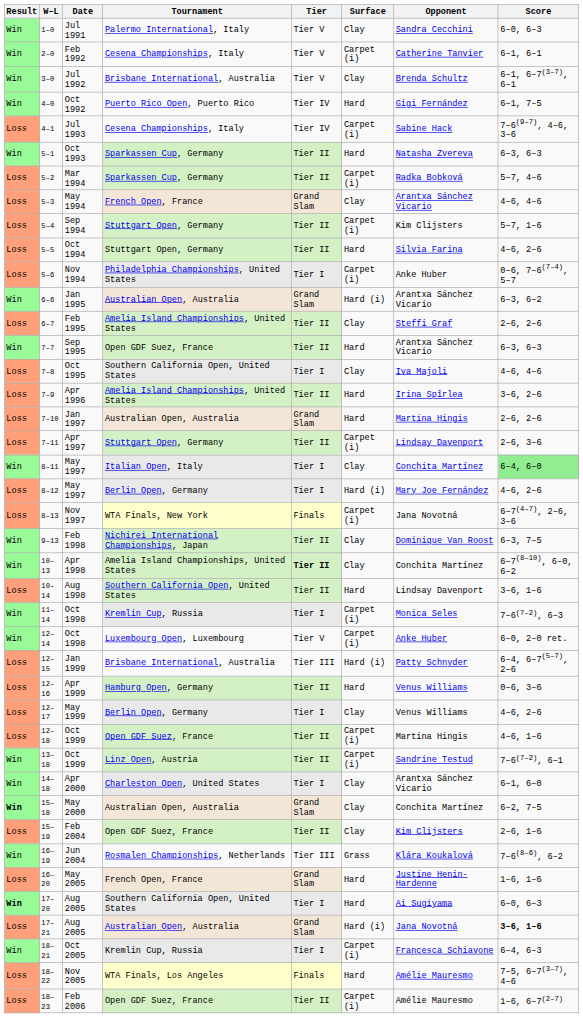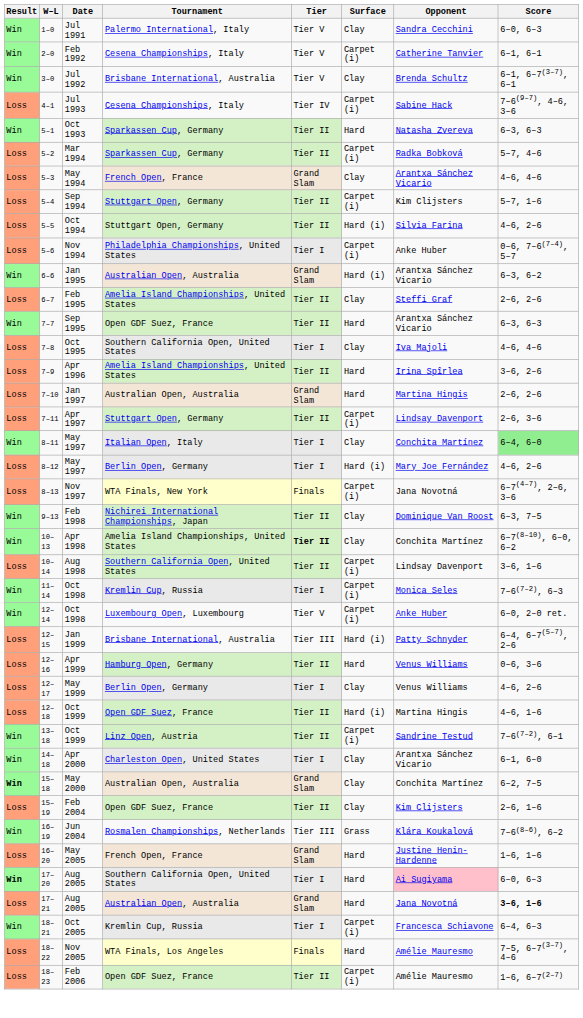 <table class="sortable wikitable">
 <tr>
 <th>Result</th>
 <th class=unsortable>W–L</th>
 <th>Date</th>
 <th>Tournament</th>
 <th>Tier</th>
 <th>Surface</th>
 <th>Opponent</th>
 <th class=unsortable>Score</th>
 </tr>
 <tr>
 <td style="background:#98fb98;">Win</td>
 <td><small>1–0</small></td>
 <td>Jul 1991</td>
 <td><a href='#'>Palermo International</a>, Italy</td>
 <td>Tier V</td>
 <td>Clay</td>
 <td> <a href='#'>Sandra Cecchini</a></td>
 <td>6–0, 6–3</td>
 </tr>
 <tr>
 <td style="background:#98fb98;">Win</td>
 <td><small>2–0</small></td>
 <td>Feb 1992</td>
 <td><a href='#'>Cesena Championships</a>, Italy</td>
 <td>Tier V</td>
 <td>Carpet (i)</td>
 <td> <a href='#'>Catherine Tanvier</a></td>
 <td>6–1, 6–1</td>
 </tr>
 <tr>
 <td style="background:#98fb98;">Win</td>
 <td><small>3–0</small></td>
 <td>Jul 1992</td>
 <td><a href='#'>Brisbane International</a>, Australia</td>
 <td>Tier V</td>
 <td>Clay</td>
 <td> <a href='#'>Brenda Schultz</a></td>
 <td>6–1, 6–7<sup>(3–7)</sup>, 6–1</td>
-</tr>
-<tr>
-<td style="background:#98fb98;">Win</td>
-<td><small>4–0</small></td>
-<td>Oct 1992</td>
-<td><a href='#'>Puerto Rico Open</a>, Puerto Rico</td>
-<td>Tier IV</td>
-<td>Hard</td>
-<td> <a href='#'>Gigi Fernández</a></td>
-<td>6–1, 7–5</td>
 </tr>
 <tr>
 <td style="background:#ffa07a;">Loss</td>
 <td><small>4–1</small></td>
 <td>Jul 1993</td>
 <td><a href='#'>Cesena Championships</a>, Italy</td>
 <td>Tier IV</td>
 <td>Carpet (i)</td>
 <td> <a href='#'>Sabine Hack</a></td>
 <td>7–6<sup>(9–7)</sup>, 4–6, 3–6</td>
 </tr>
 <tr>
 <td style="background:#98fb98;">Win</td>
 <td><small>5–1</small></td>
 <td>Oct 1993</td>
 <td style=background:#d4f1c5><a href='#'>Sparkassen Cup</a>, Germany</td>
 <td style=background:#d4f1c5>Tier II</td>
 <td>Hard</td>
 <td> <a href='#'>Natasha Zvereva</a></td>
 <td>6–3, 6–3</td>
 </tr>
 <tr>
 <td style="background:#ffa07a;">Loss</td>
 <td><small>5–2</small></td>
 <td>Mar 1994</td>
 <td style=background:#d4f1c5><a href='#'>Sparkassen Cup</a>, Germany</td>
 <td style=background:#d4f1c5>Tier II</td>
 <td>Carpet (i)</td>
 <td> <a href='#'>Radka Bobková</a></td>
 <td>5–7, 4–6</td>
 </tr>
 <tr>
 <td style="background:#ffa07a;">Loss</td>
 <td><small>5–3</small></td>
 <td>May 1994</td>
 <td style=background:#f3e6d7><a href='#'>French Open</a>, France</td>
 <td style=background:#f3e6d7>Grand Slam</td>
 <td>Clay</td>
 <td> <a href='#'>Arantxa Sánchez Vicario</a></td>
 <td>4–6, 4–6</td>
 </tr>
 <tr>
 <td style="background:#ffa07a;">Loss</td>
 <td><small>5–4</small></td>
 <td>Sep 1994</td>
 <td style=background:#d4f1c5><a href='#'>Stuttgart Open</a>, Germany</td>
 <td style=background:#d4f1c5>Tier II</td>
 <td>Carpet (i)</td>
 <td> Kim Clijsters</td>
 <td>5–7, 1–6</td>
 </tr>
 <tr>
 <td style="background:#ffa07a;">Loss</td>
 <td><small>5–5</small></td>
 <td>Oct 1994</td>
 <td style=background:#d4f1c5>Stuttgart Open, Germany</td>
 <td style=background:#d4f1c5>Tier II</td>
-<td>Hard</td>
+<td>Hard (i)</td>
 <td> <a href='#'>Silvia Farina</a></td>
 <td>4–6, 2–6</td>
 </tr>
 <tr>
 <td style="background:#ffa07a;">Loss</td>
 <td><small>5–6</small></td>
 <td>Nov 1994</td>
 <td style=background:#e9e9e9><a href='#'>Philadelphia Championships</a>, United States</td>
 <td style=background:#e9e9e9>Tier I</td>
 <td>Carpet (i)</td>
 <td> Anke Huber</td>
 <td>0–6, 7–6<sup>(7–4)</sup>, 5–7</td>
 </tr>
 <tr>
 <td style="background:#98fb98;">Win</td>
 <td><small>6–6</small></td>
 <td>Jan 1995</td>
 <td style=background:#f3e6d7><a href='#'>Australian Open</a>, Australia</td>
 <td style=background:#f3e6d7>Grand Slam</td>
 <td>Hard (i)</td>
 <td> Arantxa Sánchez Vicario</td>
 <td>6–3, 6–2</td>
 </tr>
 <tr>
 <td style="background:#ffa07a;">Loss</td>
 <td><small>6–7</small></td>
 <td>Feb 1995</td>
 <td style=background:#d4f1c5><a href='#'>Amelia Island Championships</a>, United States</td>
 <td style=background:#d4f1c5>Tier II</td>
 <td>Clay</td>
 <td> <a href='#'>Steffi Graf</a></td>
 <td>2–6, 2–6</td>
 </tr>
 <tr>
 <td style="background:#98fb98;">Win</td>
 <td><small>7–7</small></td>
 <td>Sep 1995</td>
 <td style=background:#d4f1c5>Open GDF Suez, France</td>
 <td style=background:#d4f1c5>Tier II</td>
 <td>Hard</td>
 <td> Arantxa Sánchez Vicario</td>
 <td>6–3, 6–3</td>
 </tr>
 <tr>
 <td style="background:#ffa07a;">Loss</td>
 <td><small>7–8</small></td>
 <td>Oct 1995</td>
 <td style=background:#e9e9e9>Southern California Open, United States</td>
 <td style=background:#e9e9e9>Tier I</td>
 <td>Clay</td>
 <td> <a href='#'>Iva Majoli</a></td>
 <td>4–6, 4–6</td>
 </tr>
 <tr>
 <td style="background:#ffa07a;">Loss</td>
 <td><small>7–9</small></td>
 <td>Apr 1996</td>
 <td style=background:#d4f1c5><a href='#'>Amelia Island Championships</a>, United States</td>
 <td style=background:#d4f1c5>Tier II</td>
 <td>Hard</td>
 <td> <a href='#'>Irina Spîrlea</a></td>
 <td>3–6, 2–6</td>
 </tr>
 <tr>
 <td style="background:#ffa07a;">Loss</td>
 <td><small>7–10</small></td>
 <td>Jan 1997</td>
 <td style=background:#f3e6d7>Australian Open, Australia</td>
 <td style=background:#f3e6d7>Grand Slam</td>
 <td>Hard</td>
 <td> <a href='#'>Martina Hingis</a></td>
 <td>2–6, 2–6</td>
 </tr>
 <tr>
 <td style="background:#ffa07a;">Loss</td>
 <td><small>7–11</small></td>
 <td>Apr 1997</td>
 <td style=background:#d4f1c5><a href='#'>Stuttgart Open</a>, Germany</td>
 <td style=background:#d4f1c5>Tier II</td>
 <td>Carpet (i)</td>
 <td> <a href='#'>Lindsay Davenport</a></td>
 <td>2–6, 3–6</td>
 </tr>
 <tr>
 <td style="background:#98fb98;">Win</td>
 <td><small>8–11</small></td>
 <td>May 1997</td>
 <td style=background:#e9e9e9><a href='#'>Italian Open</a>, Italy</td>
 <td style=background:#e9e9e9>Tier I</td>
 <td>Clay</td>
 <td> <a href='#'>Conchita Martínez</a></td>
 <td style="background: lightgreen;">6–4, 6–0</td>
 </tr>
 <tr>
 <td style="background:#ffa07a;">Loss</td>
 <td><small>8–12</small></td>
 <td>May 1997</td>
 <td style=background:#e9e9e9><a href='#'>Berlin Open</a>, Germany</td>
 <td style=background:#e9e9e9>Tier I</td>
 <td>Hard (i)</td>
 <td> <a href='#'>Mary Joe Fernández</a></td>
 <td>4–6, 2–6</td>
 </tr>
 <tr>
 <td style="background:#ffa07a;">Loss</td>
 <td><small>8–13</small></td>
 <td>Nov 1997</td>
 <td style=background:#ffc>WTA Finals, New York</td>
 <td style=background:#ffc>Finals</td>
 <td>Carpet (i)</td>
 <td> Jana Novotná</td>
 <td>6–7<sup>(4–7)</sup>, 2–6, 3–6</td>
 </tr>
 <tr>
 <td style="background:#98fb98;">Win</td>
 <td><small>9–13</small></td>
 <td>Feb 1998</td>
 <td style=background:#d4f1c5><a href='#'>Nichirei International Championships</a>, Japan</td>
 <td style=background:#d4f1c5>Tier II</td>
 <td>Clay</td>
 <td> <a href='#'>Dominique Van Roost</a></td>
 <td>6–3, 7–5</td>
 </tr>
 <tr>
 <td style="background:#98fb98;">Win</td>
 <td><small>10–13</small></td>
 <td>Apr 1998</td>
 <td style=background:#d4f1c5>Amelia Island Championships, United States</td>
 <td style=background:#d4f1c5><strong>Tier II</strong></td>
 <td>Clay</td>
 <td> Conchita Martínez</td>
 <td>6–7<sup>(8–10)</sup>, 6–0, 6–2</td>
 </tr>
 <tr>
 <td style="background:#ffa07a;">Loss</td>
 <td><small>10–14</small></td>
 <td>Aug 1998</td>
 <td style=background:#d4f1c5><a href='#'>Southern California Open</a>, United States</td>
 <td style=background:#d4f1c5>Tier II</td>
-<td>Hard</td>
+<td>Carpet (i)</td>
 <td> Lindsay Davenport</td>
 <td>3–6, 1–6</td>
 </tr>
 <tr>
 <td style="background:#98fb98;">Win</td>
 <td><small>11–14</small></td>
 <td>Oct 1998</td>
 <td style=background:#e9e9e9><a href='#'>Kremlin Cup</a>, Russia</td>
 <td style=background:#e9e9e9>Tier I</td>
 <td>Carpet (i)</td>
 <td> <a href='#'>Monica Seles</a></td>
 <td>7–6<sup>(7–2)</sup>, 6–3</td>
 </tr>
 <tr>
 <td style="background:#98fb98;">Win</td>
 <td><small>12–14</small></td>
 <td>Oct 1998</td>
 <td><a href='#'>Luxembourg Open</a>, Luxembourg</td>
 <td>Tier V</td>
 <td>Carpet (i)</td>
 <td> <a href='#'>Anke Huber</a></td>
 <td>6–0, 2–0 ret.</td>
 </tr>
 <tr>
 <td style="background:#ffa07a;">Loss</td>
 <td><small>12–15</small></td>
 <td>Jan 1999</td>
 <td><a href='#'>Brisbane International</a>, Australia</td>
 <td>Tier III</td>
 <td>Hard (i)</td>
 <td> <a href='#'>Patty Schnyder</a></td>
 <td>6–4, 6–7<sup>(5–7)</sup>, 2–6</td>
 </tr>
 <tr>
 <td style="background:#ffa07a;">Loss</td>
 <td><small>12–16</small></td>
 <td>Apr 1999</td>
 <td style=background:#d4f1c5><a href='#'>Hamburg Open</a>, Germany</td>
 <td style=background:#d4f1c5>Tier II</td>
 <td>Hard</td>
 <td> <a href='#'>Venus Williams</a></td>
 <td>0–6, 3–6</td>
 </tr>
 <tr>
 <td style="background:#ffa07a;">Loss</td>
 <td><small>12–17</small></td>
 <td>May 1999</td>
 <td style=background:#e9e9e9><a href='#'>Berlin Open</a>, Germany</td>
 <td style=background:#e9e9e9>Tier I</td>
 <td>Clay</td>
 <td> Venus Williams</td>
 <td>4–6, 2–6</td>
 </tr>
 <tr>
 <td style="background:#ffa07a;">Loss</td>
 <td><small>12–18</small></td>
 <td>Oct 1999</td>
 <td style=background:#d4f1c5><a href='#'>Open GDF Suez</a>, France</td>
 <td style=background:#d4f1c5>Tier II</td>
-<td>Carpet (i)</td>
+<td>Hard (i)</td>
 <td> Martina Hingis</td>
 <td>4–6, 1–6</td>
 </tr>
 <tr>
 <td style="background:#98fb98;">Win</td>
 <td><small>13–18</small></td>
 <td>Oct 1999</td>
 <td style=background:#d4f1c5><a href='#'>Linz Open</a>, Austria</td>
 <td style=background:#d4f1c5>Tier II</td>
 <td>Carpet (i)</td>
 <td> <a href='#'>Sandrine Testud</a></td>
 <td>7–6<sup>(7–2)</sup>, 6–1</td>
 </tr>
 <tr>
 <td style="background:#98fb98;">Win</td>
 <td><small>14–18</small></td>
 <td>Apr 2000</td>
 <td style=background:#e9e9e9><a href='#'>Charleston Open</a>, United States</td>
 <td style=background:#e9e9e9>Tier I</td>
 <td>Clay</td>
 <td> Arantxa Sánchez Vicario</td>
 <td>6–1, 6–0</td>
 </tr>
 <tr>
 <td style="background:#98fb98;"><strong>Win</strong></td>
 <td><small>15–18</small></td>
 <td>May 2000</td>
 <td style=background:#f3e6d7>Australian Open, Australia</td>
 <td style=background:#f3e6d7>Grand Slam</td>
 <td>Clay</td>
 <td> Conchita Martínez</td>
 <td>6–2, 7–5</td>
 </tr>
 <tr>
 <td style="background:#ffa07a;">Loss</td>
 <td><small>15–19</small></td>
 <td>Feb 2004</td>
 <td style=background:#d4f1c5>Open GDF Suez, France</td>
 <td style=background:#d4f1c5>Tier II</td>
 <td>Clay</td>
 <td> <a href='#'>Kim Clijsters</a></td>
 <td>2–6, 1–6</td>
 </tr>
 <tr>
 <td style="background:#98fb98;">Win</td>
 <td><small>16–19</small></td>
 <td>Jun 2004</td>
 <td><a href='#'>Rosmalen Championships</a>, Netherlands</td>
 <td>Tier III</td>
 <td>Grass</td>
 <td> <a href='#'>Klára Koukalová</a></td>
 <td>7–6<sup>(8–6)</sup>, 6–2</td>
 </tr>
 <tr>
 <td style="background:#ffa07a;">Loss</td>
 <td><small>16–20</small></td>
 <td>May 2005</td>
 <td style=background:#f3e6d7>French Open, France</td>
 <td style=background:#f3e6d7>Grand Slam</td>
 <td>Hard</td>
 <td> <a href='#'>Justine Henin-Hardenne</a></td>
 <td>1–6, 1–6</td>
 </tr>
 <tr>
 <td style="background:#98fb98;"><strong>Win</strong></td>
 <td><small>17–20</small></td>
 <td>Aug 2005</td>
 <td style=background:#e9e9e9>Southern California Open, United States</td>
 <td style=background:#e9e9e9>Tier I</td>
 <td>Hard</td>
-<td> <a href='#'>Ai Sugiyama</a></td>
+<td style="background: pink;"> <a href='#'>Ai Sugiyama</a></td>
 <td>6–0, 6–3</td>
 </tr>
 <tr>
 <td style="background:#ffa07a;">Loss</td>
 <td><small>17–21</small></td>
 <td>Aug 2005</td>
 <td style=background:#f3e6d7><a href='#'>Australian Open</a>, Australia</td>
 <td style=background:#f3e6d7>Grand Slam</td>
-<td>Hard (i)</td>
+<td>Hard</td>
 <td> <a href='#'>Jana Novotná</a></td>
 <td><strong>3–6, 1–6</strong></td>
 </tr>
 <tr>
 <td style="background:#98fb98;">Win</td>
 <td><small>18–21</small></td>
 <td>Oct 2005</td>
 <td style="background:#e9e9e9;">Kremlin Cup, Russia</td>
 <td style=background:#e9e9e9>Tier I</td>
 <td>Carpet (i)</td>
 <td> <a href='#'>Francesca Schiavone</a></td>
 <td>6–4, 6–3</td>
 </tr>
 <tr>
 <td style="background:#ffa07a;">Loss</td>
 <td><small>18–22</small></td>
 <td>Nov 2005</td>
 <td style=background:#ffc>WTA Finals, Los Angeles</td>
 <td style=background:#ffc>Finals</td>
 <td>Hard</td>
 <td> <a href='#'>Amélie Mauresmo</a></td>
 <td>7–5, 6–7<sup>(3–7)</sup>, 4–6</td>
 </tr>
 <tr>
 <td style="background:#ffa07a;">Loss</td>
 <td><small>18–23</small></td>
 <td>Feb 2006</td>
 <td style=background:#d4f1c5>Open GDF Suez, France</td>
 <td style=background:#d4f1c5>Tier II</td>
 <td>Carpet (i)</td>
 <td> Amélie Mauresmo</td>
 <td>1–6, 6–7<sup>(2–7)</sup></td>
 </tr>
 </table>
